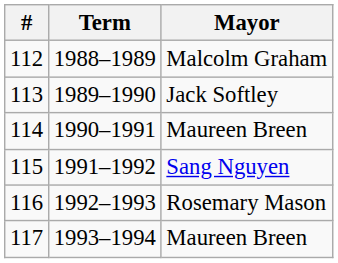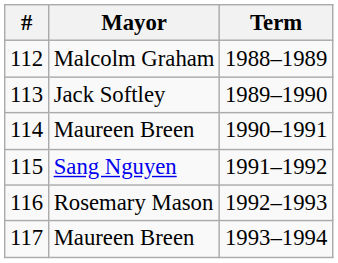 <table class="wikitable">
 <tr>
 <th>#</th>
+<th>Mayor</th>
 <th>Term</th>
-<th>Mayor</th>
 </tr>
 <tr>
 <td>112</td>
+<td>Malcolm Graham</td>
 <td>1988–1989</td>
-<td>Malcolm Graham</td>
 </tr>
 <tr>
 <td>113</td>
+<td>Jack Softley</td>
 <td>1989–1990</td>
-<td>Jack Softley</td>
 </tr>
 <tr>
 <td>114</td>
+<td>Maureen Breen</td>
 <td>1990–1991</td>
-<td>Maureen Breen</td>
 </tr>
 <tr>
 <td>115</td>
+<td><a href='#'>Sang Nguyen</a></td>
 <td>1991–1992</td>
-<td><a href='#'>Sang Nguyen</a></td>
 </tr>
 <tr>
 <td>116</td>
+<td>Rosemary Mason</td>
 <td>1992–1993</td>
-<td>Rosemary Mason</td>
 </tr>
 <tr>
 <td>117</td>
+<td>Maureen Breen</td>
 <td>1993–1994</td>
-<td>Maureen Breen</td>
 </tr>
 </table>
